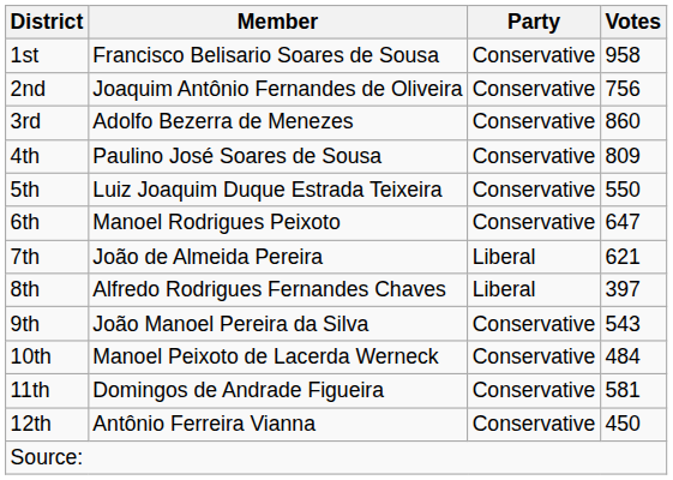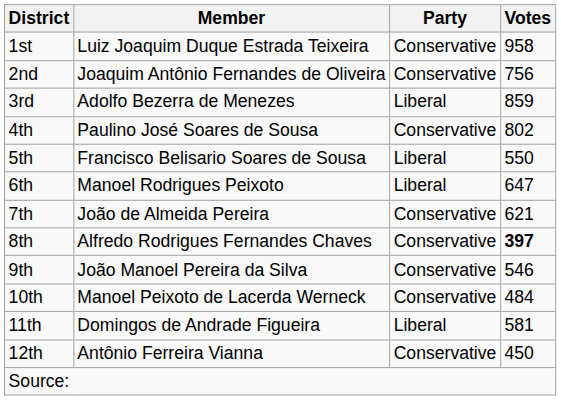 <table class="wikitable">
 <tr>
 <th>District</th>
 <th>Member</th>
 <th>Party</th>
 <th>Votes</th>
 </tr>
 <tr>
 <td>1st</td>
-<td>Francisco Belisario Soares de Sousa</td>
+<td>Luiz Joaquim Duque Estrada Teixeira</td>
 <td>Conservative</td>
 <td>958</td>
 </tr>
 <tr>
 <td>2nd</td>
 <td>Joaquim Antônio Fernandes de Oliveira</td>
 <td>Conservative</td>
 <td>756</td>
 </tr>
 <tr>
 <td>3rd</td>
 <td>Adolfo Bezerra de Menezes</td>
-<td>Conservative</td>
-<td>860</td>
+<td>Liberal</td>
+<td>859</td>
 </tr>
 <tr>
 <td>4th</td>
 <td>Paulino José Soares de Sousa</td>
 <td>Conservative</td>
-<td>809</td>
+<td>802</td>
 </tr>
 <tr>
 <td>5th</td>
-<td>Luiz Joaquim Duque Estrada Teixeira</td>
-<td>Conservative</td>
+<td>Francisco Belisario Soares de Sousa</td>
+<td>Liberal</td>
 <td>550</td>
 </tr>
 <tr>
 <td>6th</td>
 <td>Manoel Rodrigues Peixoto</td>
-<td>Conservative</td>
+<td>Liberal</td>
 <td>647</td>
 </tr>
 <tr>
 <td>7th</td>
 <td>João de Almeida Pereira</td>
-<td>Liberal</td>
+<td>Conservative</td>
 <td>621</td>
 </tr>
 <tr>
 <td>8th</td>
 <td>Alfredo Rodrigues Fernandes Chaves</td>
-<td>Liberal</td>
-<td>397</td>
+<td>Conservative</td>
+<td><strong>397</strong></td>
 </tr>
 <tr>
 <td>9th</td>
 <td>João Manoel Pereira da Silva</td>
 <td>Conservative</td>
-<td>543</td>
+<td>546</td>
 </tr>
 <tr>
 <td>10th</td>
 <td>Manoel Peixoto de Lacerda Werneck</td>
 <td>Conservative</td>
 <td>484</td>
 </tr>
 <tr>
 <td>11th</td>
 <td>Domingos de Andrade Figueira</td>
-<td>Conservative</td>
+<td>Liberal</td>
 <td>581</td>
 </tr>
 <tr>
 <td>12th</td>
 <td>Antônio Ferreira Vianna</td>
 <td>Conservative</td>
 <td>450</td>
 </tr>
 <tr>
 <td colspan="4">Source: </td>
 </tr>
 </table>
